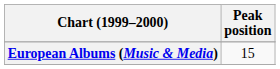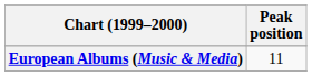 <table class="wikitable sortable plainrowheaders" style="text-align:center">
 <tr>
 <th scope="col">Chart (1999–2000)</th>
 <th scope="col">Peak<br>position</th>
 </tr>
 <tr>
 </tr>
 <tr>
 <th scope="row"><a href='#'>European Albums</a> (<em><a href='#'>Music & Media</a></em>)</th>
-<td>15</td>
+<td>11</td>
 </tr>
 <tr>
 </tr>
 <tr>
 </tr>
 <tr>
 </tr>
 <tr>
 </tr>
 </table>
